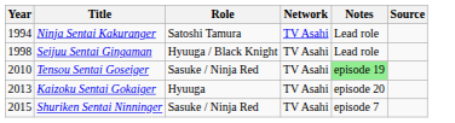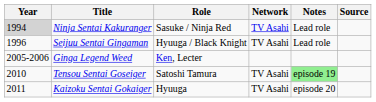 <table class="wikitable">
 <tr>
 <th>Year</th>
 <th>Title</th>
 <th>Role</th>
 <th>Network</th>
 <th>Notes</th>
 <th>Source</th>
 </tr>
 <tr>
-<td>1994</td>
+<td style="background: lightgrey;">1994</td>
 <td><em><a href='#'>Ninja Sentai Kakuranger</a></em></td>
-<td>Satoshi Tamura</td>
+<td>Sasuke / Ninja Red</td>
 <td><a href='#'>TV Asahi</a></td>
 <td>Lead role</td>
 <td></td>
 </tr>
 <tr>
-<td>1998</td>
+<td>1996</td>
 <td><em><a href='#'>Seijuu Sentai Gingaman</a></em></td>
 <td>Hyuuga / Black Knight</td>
 <td>TV Asahi</td>
 <td>Lead role</td>
 <td></td>
 </tr>
 <tr>
+<td>2005-2006</td>
+<td><em><a href='#'>Ginga Legend Weed</a></em></td>
+<td><a href='#'>Ken</a>, Lecter</td>
+<td></td>
+<td></td>
+<td></td>
+</tr>
+<tr>
 <td>2010</td>
 <td><em><a href='#'>Tensou Sentai Goseiger</a></em></td>
-<td>Sasuke / Ninja Red</td>
+<td>Satoshi Tamura</td>
 <td>TV Asahi</td>
 <td style="background: lightgreen;">episode 19</td>
 <td></td>
 </tr>
 <tr>
-<td>2013</td>
+<td>2011</td>
 <td><em><a href='#'>Kaizoku Sentai Gokaiger</a></em></td>
 <td>Hyuuga</td>
 <td>TV Asahi</td>
 <td>episode 20</td>
 <td></td>
 </tr>
-<tr>
-<td>2015</td>
-<td><em><a href='#'>Shuriken Sentai Ninninger</a></em></td>
-<td>Sasuke / Ninja Red</td>
-<td>TV Asahi</td>
-<td>episode 7</td>
-<td></td>
-</tr>
 </table>
